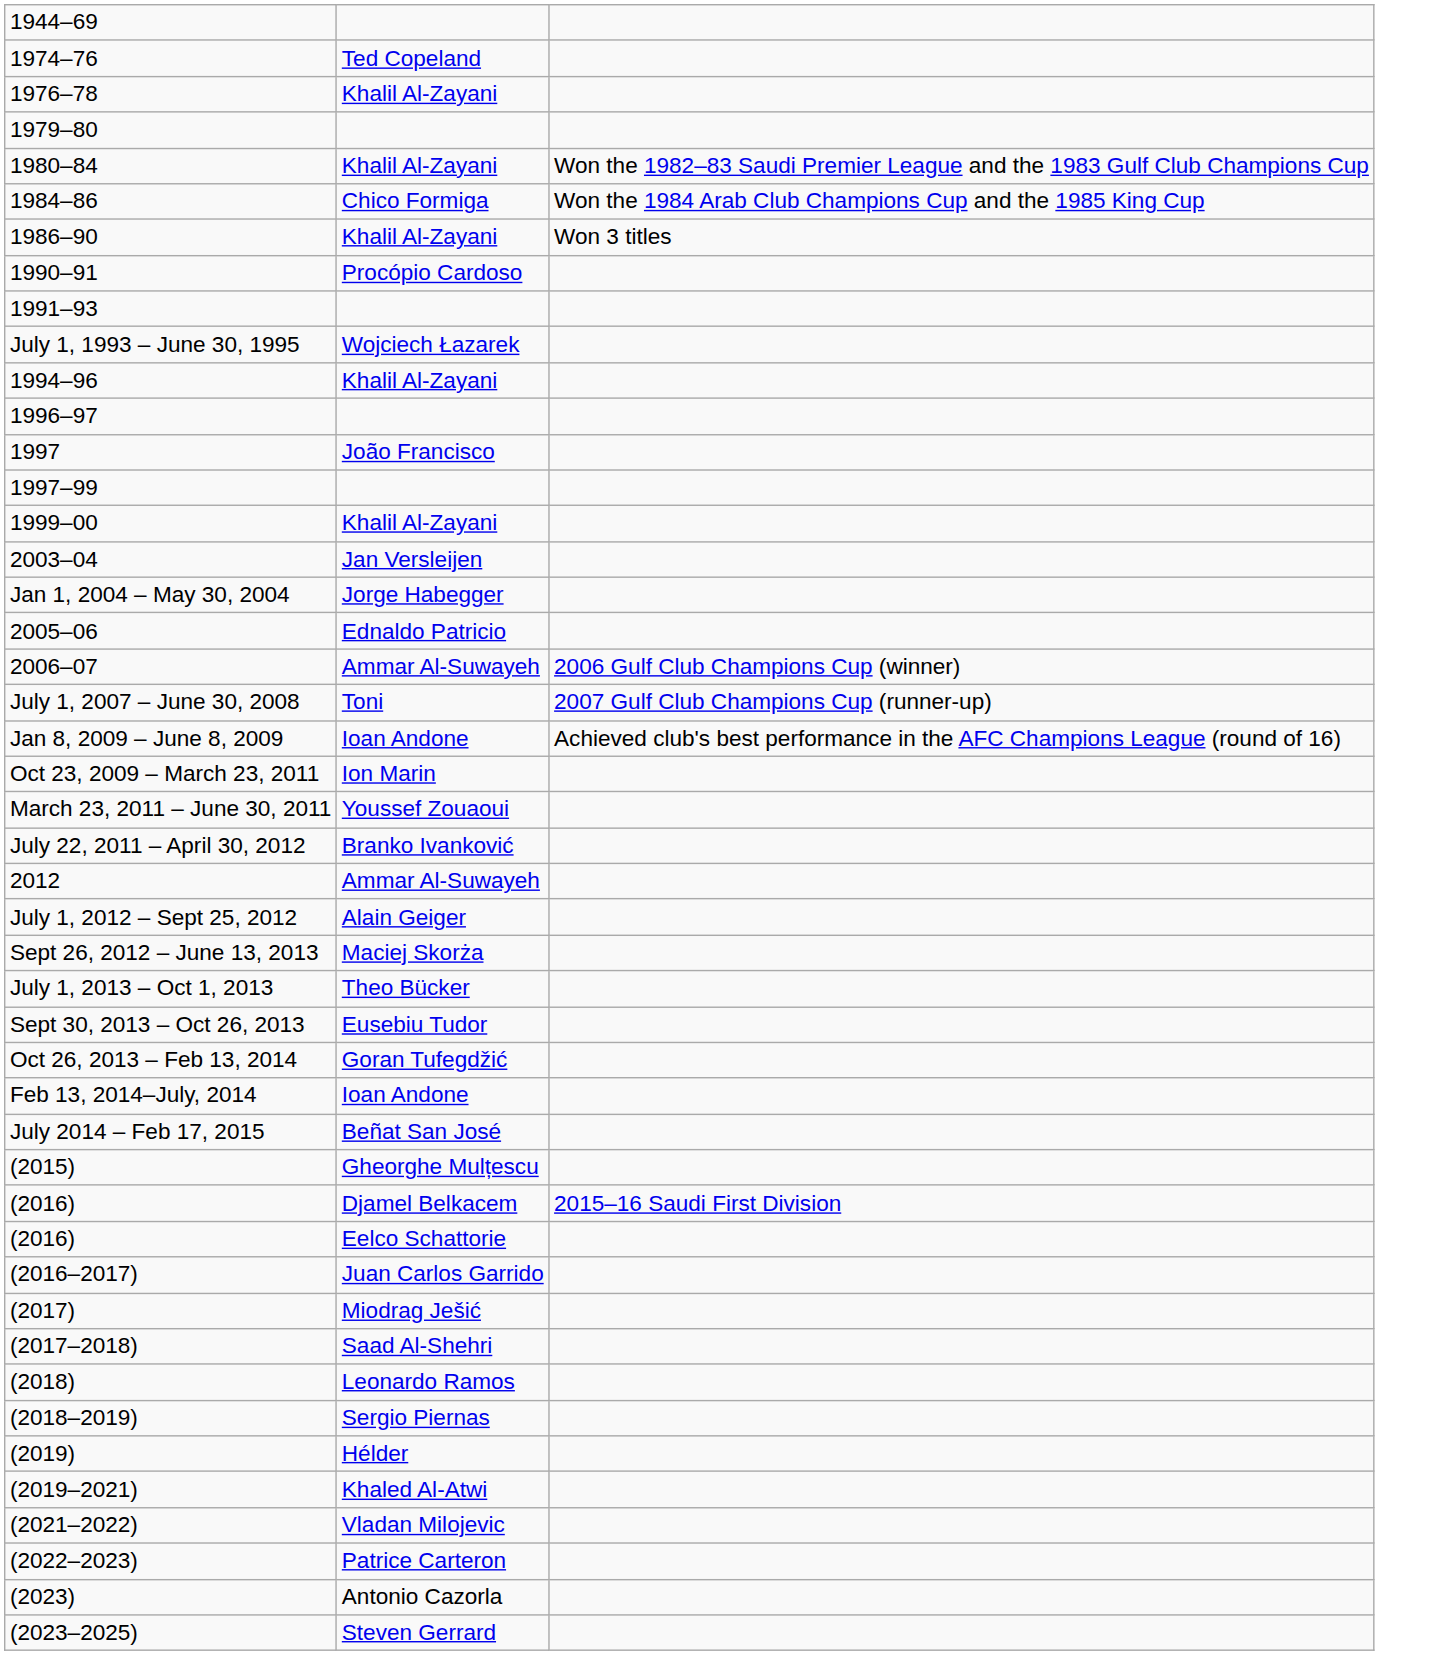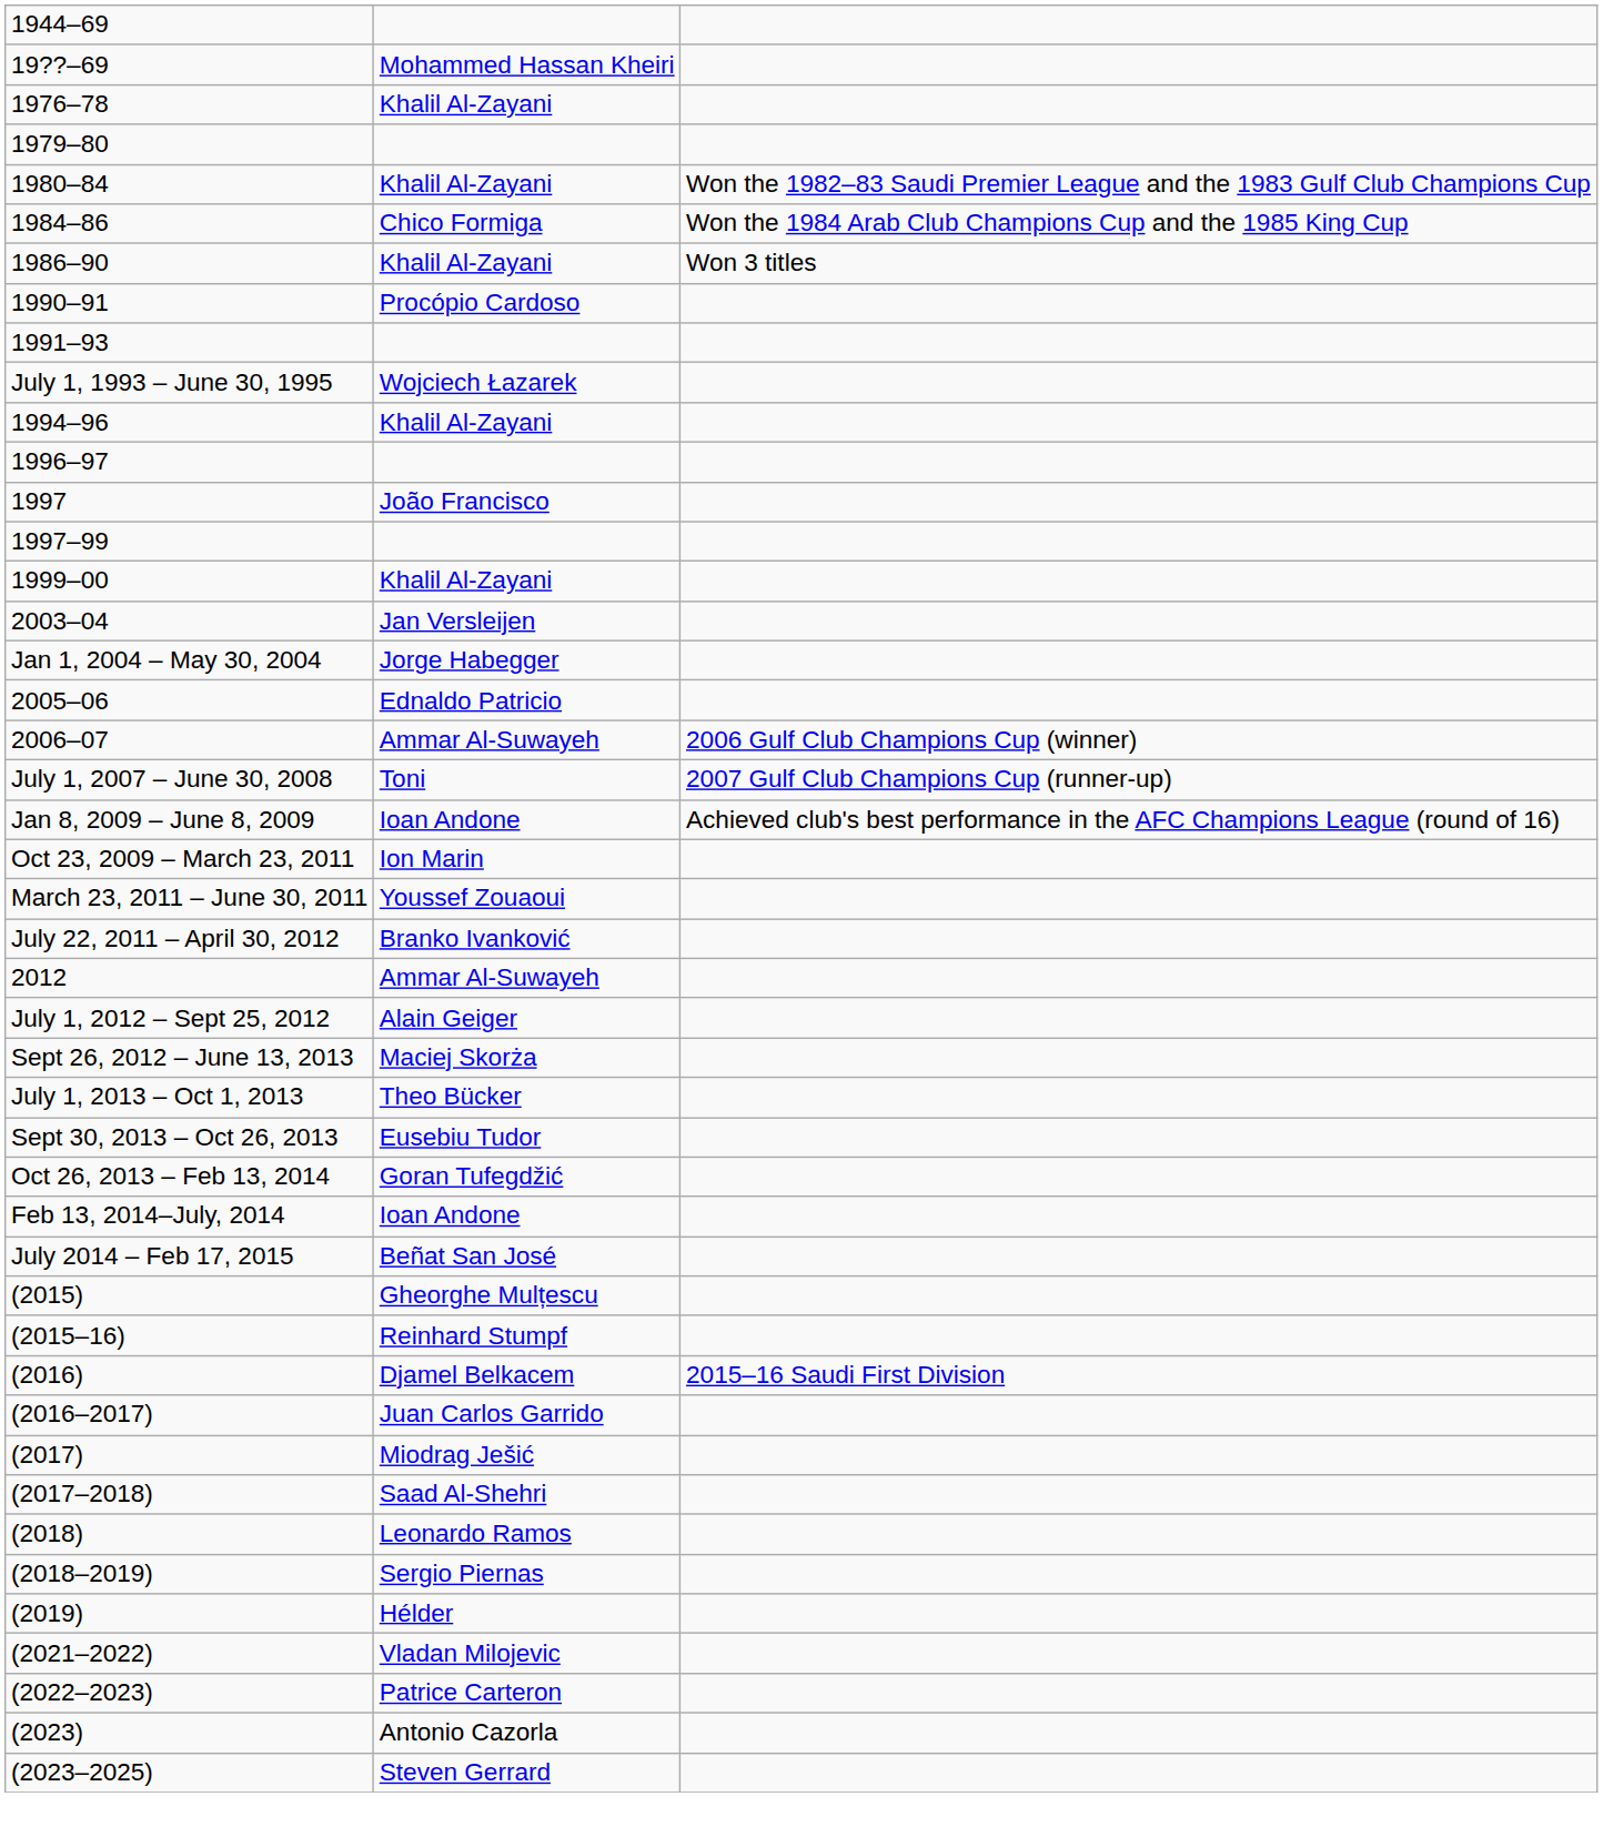 <table class="wikitable">
 <tr>
 <td>1944–69</td>
 <td></td>
 <td></td>
 </tr>
 <tr>
-<td>1974–76</td>
-<td><a href='#'>Ted Copeland</a></td>
+<td>19??–69</td>
+<td> <a href='#'>Mohammed Hassan Kheiri</a></td>
 <td></td>
 </tr>
 <tr>
 <td>1976–78</td>
 <td> <a href='#'>Khalil Al-Zayani</a></td>
 <td></td>
 </tr>
 <tr>
 <td>1979–80</td>
 <td></td>
 <td></td>
 </tr>
 <tr>
 <td>1980–84</td>
 <td> <a href='#'>Khalil Al-Zayani</a></td>
 <td>Won the <a href='#'>1982–83 Saudi Premier League</a> and the <a href='#'>1983 Gulf Club Champions Cup</a></td>
 </tr>
 <tr>
 <td>1984–86</td>
 <td> <a href='#'>Chico Formiga</a></td>
 <td>Won the <a href='#'>1984 Arab Club Champions Cup</a> and the <a href='#'>1985 King Cup</a></td>
 </tr>
 <tr>
 <td>1986–90</td>
 <td> <a href='#'>Khalil Al-Zayani</a></td>
 <td>Won 3 titles</td>
 </tr>
 <tr>
 <td>1990–91</td>
 <td> <a href='#'>Procópio Cardoso</a></td>
 <td></td>
 </tr>
 <tr>
 <td>1991–93</td>
 <td></td>
 <td></td>
 </tr>
 <tr>
 <td>July 1, 1993 – June 30, 1995</td>
 <td> <a href='#'>Wojciech Łazarek</a></td>
 <td></td>
 </tr>
 <tr>
 <td>1994–96</td>
 <td> <a href='#'>Khalil Al-Zayani</a></td>
 <td></td>
 </tr>
 <tr>
 <td>1996–97</td>
 <td></td>
 <td></td>
 </tr>
 <tr>
 <td>1997</td>
 <td> <a href='#'>João Francisco</a></td>
 <td></td>
 </tr>
 <tr>
 <td>1997–99</td>
 <td></td>
 <td></td>
 </tr>
 <tr>
 <td>1999–00</td>
 <td> <a href='#'>Khalil Al-Zayani</a></td>
 <td></td>
 </tr>
 <tr>
 <td>2003–04</td>
 <td> <a href='#'>Jan Versleijen</a></td>
 <td></td>
 </tr>
 <tr>
 <td>Jan 1, 2004 – May 30, 2004</td>
 <td> <a href='#'>Jorge Habegger</a></td>
 <td></td>
 </tr>
 <tr>
 <td>2005–06</td>
 <td> <a href='#'>Ednaldo Patricio</a></td>
 <td></td>
 </tr>
 <tr>
 <td>2006–07</td>
 <td> <a href='#'>Ammar Al-Suwayeh</a></td>
 <td><a href='#'>2006 Gulf Club Champions Cup</a> (winner)</td>
 </tr>
 <tr>
 <td>July 1, 2007 – June 30, 2008</td>
 <td> <a href='#'>Toni</a></td>
 <td><a href='#'>2007 Gulf Club Champions Cup</a> (runner-up)</td>
 </tr>
 <tr>
 <td>Jan 8, 2009 – June 8, 2009</td>
 <td> <a href='#'>Ioan Andone</a></td>
 <td>Achieved club's best performance in the <a href='#'>AFC Champions League</a> (round of 16)</td>
 </tr>
 <tr>
 <td>Oct 23, 2009 – March 23, 2011</td>
 <td> <a href='#'>Ion Marin</a></td>
 <td></td>
 </tr>
 <tr>
 <td>March 23, 2011 – June 30, 2011</td>
 <td> <a href='#'>Youssef Zouaoui</a></td>
 <td></td>
 </tr>
 <tr>
 <td>July 22, 2011 – April 30, 2012</td>
 <td> <a href='#'>Branko Ivanković</a></td>
 <td></td>
 </tr>
 <tr>
 <td>2012</td>
 <td> <a href='#'>Ammar Al-Suwayeh</a></td>
 <td></td>
 </tr>
 <tr>
 <td>July 1, 2012 – Sept 25, 2012</td>
 <td> <a href='#'>Alain Geiger</a></td>
 <td></td>
 </tr>
 <tr>
 <td>Sept 26, 2012 – June 13, 2013</td>
 <td> <a href='#'>Maciej Skorża</a></td>
 <td></td>
 </tr>
 <tr>
 <td>July 1, 2013 – Oct 1, 2013</td>
 <td> <a href='#'>Theo Bücker</a></td>
 <td></td>
 </tr>
 <tr>
 <td>Sept 30, 2013 – Oct 26, 2013</td>
 <td> <a href='#'>Eusebiu Tudor</a></td>
 <td></td>
 </tr>
 <tr>
 <td>Oct 26, 2013 – Feb 13, 2014</td>
 <td> <a href='#'>Goran Tufegdžić</a></td>
 <td></td>
 </tr>
 <tr>
 <td>Feb 13, 2014–July, 2014</td>
 <td> <a href='#'>Ioan Andone</a></td>
 <td></td>
 </tr>
 <tr>
 <td>July 2014 – Feb 17, 2015</td>
 <td> <a href='#'>Beñat San José</a></td>
 <td></td>
 </tr>
 <tr>
 <td>(2015)</td>
 <td> <a href='#'>Gheorghe Mulțescu</a></td>
 <td></td>
 </tr>
 <tr>
+<td>(2015–16)</td>
+<td> <a href='#'>Reinhard Stumpf</a></td>
+<td></td>
+</tr>
+<tr>
 <td>(2016)</td>
 <td> <a href='#'>Djamel Belkacem</a></td>
 <td><a href='#'>2015–16 Saudi First Division</a></td>
-</tr>
-<tr>
-<td>(2016)</td>
-<td> <a href='#'>Eelco Schattorie</a></td>
-<td></td>
 </tr>
 <tr>
 <td>(2016–2017)</td>
 <td> <a href='#'>Juan Carlos Garrido</a></td>
 <td></td>
 </tr>
 <tr>
 <td>(2017)</td>
 <td> <a href='#'>Miodrag Ješić</a></td>
 <td></td>
 </tr>
 <tr>
 <td>(2017–2018)</td>
 <td> <a href='#'>Saad Al-Shehri</a></td>
 <td></td>
 </tr>
 <tr>
 <td>(2018)</td>
 <td> <a href='#'>Leonardo Ramos</a></td>
 <td></td>
 </tr>
 <tr>
 <td>(2018–2019)</td>
 <td> <a href='#'>Sergio Piernas</a></td>
 <td></td>
 </tr>
 <tr>
 <td>(2019)</td>
 <td> <a href='#'>Hélder</a></td>
 <td></td>
 </tr>
 <tr>
-<td>(2019–2021)</td>
-<td> <a href='#'>Khaled Al-Atwi</a></td>
-<td></td>
-</tr>
-<tr>
 <td>(2021–2022)</td>
 <td> <a href='#'>Vladan Milojevic</a></td>
 <td></td>
 </tr>
 <tr>
 <td>(2022–2023)</td>
 <td> <a href='#'>Patrice Carteron</a></td>
 <td></td>
 </tr>
 <tr>
 <td>(2023)</td>
 <td> Antonio Cazorla</td>
 <td></td>
 </tr>
 <tr>
 <td>(2023–2025)</td>
 <td> <a href='#'>Steven Gerrard</a></td>
 <td></td>
 </tr>
 </table>
